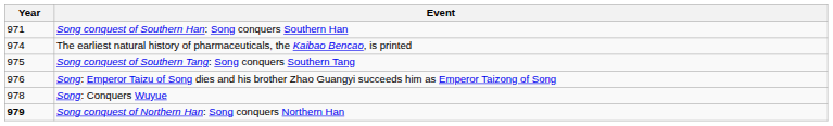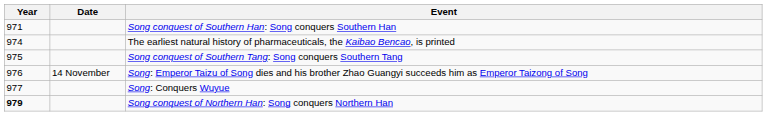 <table class="wikitable" width="100%">
 <tr>
 <th style="width:6%">Year</th>
+<th style="width:10%">Date</th>
 <th>Event</th>
 </tr>
 <tr>
 <td>971</td>
+<td></td>
 <td><em><a href='#'>Song conquest of Southern Han</a></em>: <a href='#'>Song</a> conquers <a href='#'>Southern Han</a></td>
 </tr>
 <tr>
 <td>974</td>
+<td></td>
 <td>The earliest natural history of pharmaceuticals, the <em><a href='#'>Kaibao Bencao</a></em>, is printed</td>
 </tr>
 <tr>
 <td>975</td>
+<td></td>
 <td><em><a href='#'>Song conquest of Southern Tang</a></em>: <a href='#'>Song</a> conquers <a href='#'>Southern Tang</a></td>
 </tr>
 <tr>
 <td>976</td>
+<td>14 November</td>
 <td><em><a href='#'>Song</a></em>: <a href='#'>Emperor Taizu of Song</a> dies and his brother Zhao Guangyi succeeds him as <a href='#'>Emperor Taizong of Song</a></td>
 </tr>
 <tr>
-<td>978</td>
+<td>977</td>
+<td></td>
 <td><em><a href='#'>Song</a></em>: Conquers <a href='#'>Wuyue</a></td>
 </tr>
 <tr>
 <td><strong>979</strong></td>
+<td></td>
 <td><em><a href='#'>Song conquest of Northern Han</a></em>: <a href='#'>Song</a> conquers <a href='#'>Northern Han</a></td>
 </tr>
 </table>
